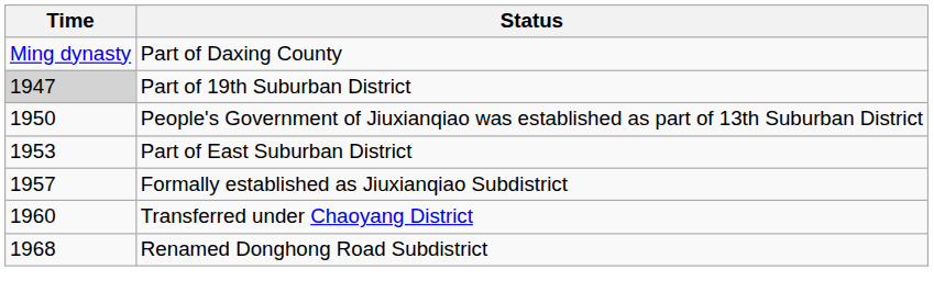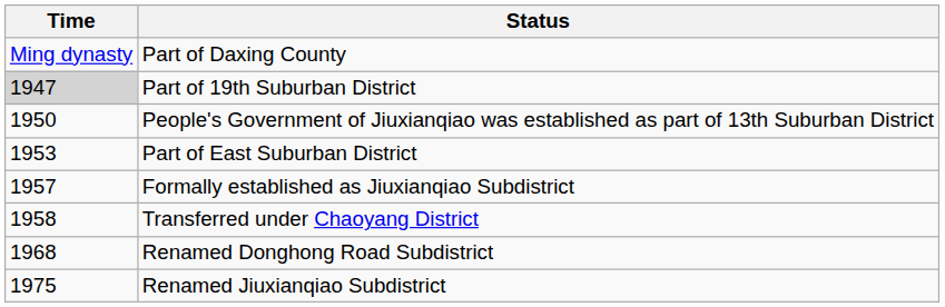 <table class="wikitable">
 <tr>
 <th>Time</th>
 <th>Status</th>
 </tr>
 <tr>
 <td><a href='#'>Ming dynasty</a></td>
 <td>Part of Daxing County</td>
 </tr>
 <tr>
 <td style="background: lightgrey;">1947</td>
 <td>Part of 19th Suburban District</td>
 </tr>
 <tr>
 <td>1950</td>
 <td>People's Government of Jiuxianqiao was established as part of 13th Suburban District</td>
 </tr>
 <tr>
 <td>1953</td>
 <td>Part of East Suburban District</td>
 </tr>
 <tr>
 <td>1957</td>
 <td>Formally established as Jiuxianqiao Subdistrict</td>
 </tr>
 <tr>
-<td>1960</td>
+<td>1958</td>
 <td>Transferred under <a href='#'>Chaoyang District</a></td>
 </tr>
 <tr>
 <td>1968</td>
 <td>Renamed Donghong Road Subdistrict</td>
 </tr>
+<tr>
+<td>1975</td>
+<td>Renamed Jiuxianqiao Subdistrict</td>
+</tr>
 </table>
